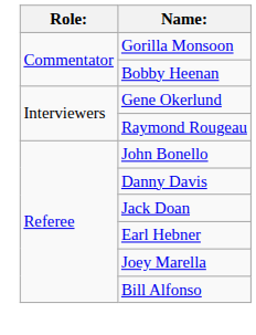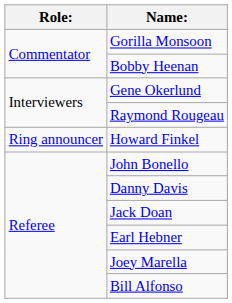 <table class=wikitable style="font-size:90%; margin: 0.5em 0 0.5em 1em; float: right; clear: right;">
 <tr>
 <th>Role:</th>
 <th>Name:</th>
 </tr>
 <tr>
 <td rowspan=2><a href='#'>Commentator</a></td>
 <td><a href='#'>Gorilla Monsoon</a></td>
 </tr>
 <tr>
 <td><a href='#'>Bobby Heenan</a></td>
 </tr>
 <tr>
 <td rowspan=2>Interviewers</td>
 <td><a href='#'>Gene Okerlund</a></td>
 </tr>
 <tr>
 <td><a href='#'>Raymond Rougeau</a></td>
+</tr>
+<tr>
+<td rowspan=1><a href='#'>Ring announcer</a></td>
+<td><a href='#'>Howard Finkel</a></td>
 </tr>
 <tr>
 <td rowspan=6><a href='#'>Referee</a></td>
 <td><a href='#'>John Bonello</a></td>
 </tr>
 <tr>
 <td><a href='#'>Danny Davis</a></td>
 </tr>
 <tr>
 <td><a href='#'>Jack Doan</a></td>
 </tr>
 <tr>
 <td><a href='#'>Earl Hebner</a></td>
 </tr>
 <tr>
 <td><a href='#'>Joey Marella</a></td>
 </tr>
 <tr>
 <td><a href='#'>Bill Alfonso</a></td>
 </tr>
 </table>
